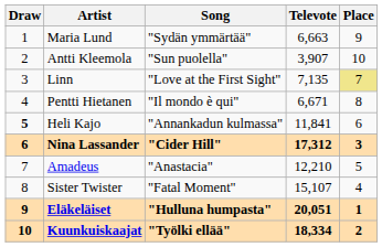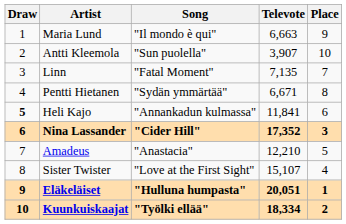 <table class="sortable wikitable" style="margin: 1em auto 1em auto; text-align:center">
 <tr>
 <th>Draw</th>
 <th>Artist</th>
 <th>Song</th>
 <th>Televote</th>
 <th>Place</th>
 </tr>
 <tr>
 <td>1</td>
 <td align="left">Maria Lund</td>
-<td align="left">"Sydän ymmärtää"</td>
+<td align="left">"Il mondo è qui"</td>
 <td>6,663</td>
 <td>9</td>
 </tr>
 <tr>
 <td>2</td>
 <td align="left">Antti Kleemola</td>
 <td align="left">"Sun puolella"</td>
 <td>3,907</td>
 <td>10</td>
 </tr>
 <tr>
 <td>3</td>
 <td align="left">Linn</td>
-<td align="left">"Love at the First Sight"</td>
+<td align="left">"Fatal Moment"</td>
 <td>7,135</td>
-<td style="background: khaki;">7</td>
+<td>7</td>
 </tr>
 <tr>
 <td>4</td>
 <td align="left">Pentti Hietanen</td>
-<td align="left">"Il mondo è qui"</td>
+<td align="left">"Sydän ymmärtää"</td>
 <td>6,671</td>
 <td>8</td>
 </tr>
 <tr>
 <td><strong>5</strong></td>
 <td align="left">Heli Kajo</td>
 <td align="left">"Annankadun kulmassa"</td>
 <td>11,841</td>
 <td>6</td>
 </tr>
 <tr style="font-weight:bold; background:navajowhite;">
 <td>6</td>
 <td align="left">Nina Lassander</td>
 <td align="left">"Cider Hill"</td>
-<td>17,312</td>
+<td>17,352</td>
 <td>3</td>
 </tr>
 <tr>
 <td>7</td>
 <td align="left"><a href='#'>Amadeus</a></td>
 <td align="left">"Anastacia"</td>
 <td>12,210</td>
 <td>5</td>
 </tr>
 <tr>
 <td>8</td>
 <td align="left">Sister Twister</td>
-<td align="left">"Fatal Moment"</td>
+<td align="left">"Love at the First Sight"</td>
 <td>15,107</td>
 <td>4</td>
 </tr>
 <tr style="font-weight:bold; background:navajowhite;">
 <td>9</td>
 <td align="left"><a href='#'>Eläkeläiset</a></td>
 <td align="left">"Hulluna humpasta"</td>
 <td>20,051</td>
 <td>1</td>
 </tr>
 <tr style="font-weight:bold; background:navajowhite;">
 <td>10</td>
 <td align="left"><a href='#'>Kuunkuiskaajat</a></td>
 <td align="left">"Työlki ellää"</td>
 <td>18,334</td>
 <td>2</td>
 </tr>
 </table>
